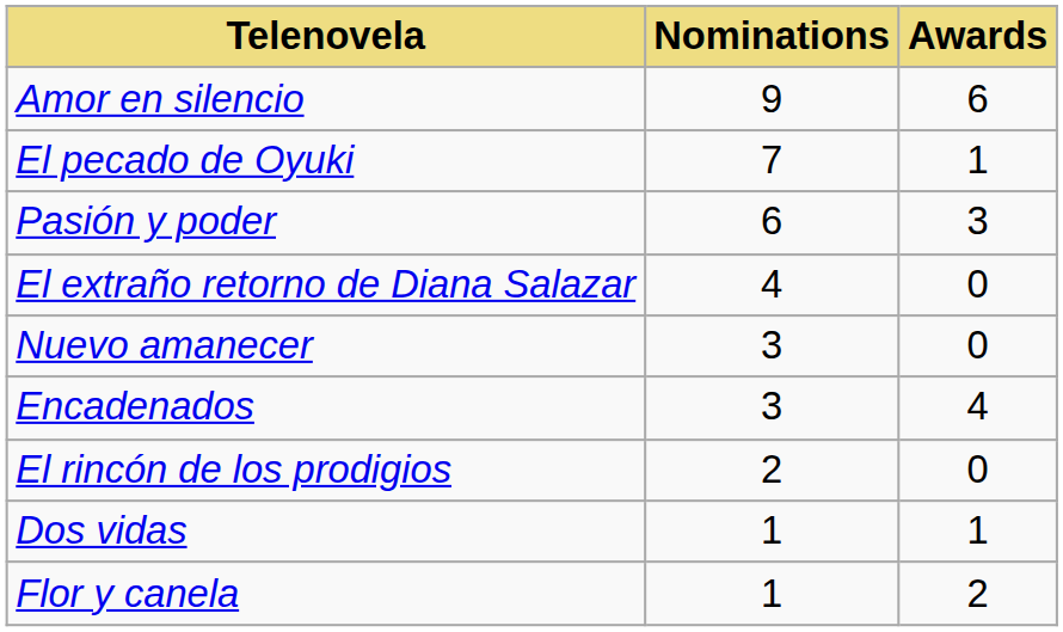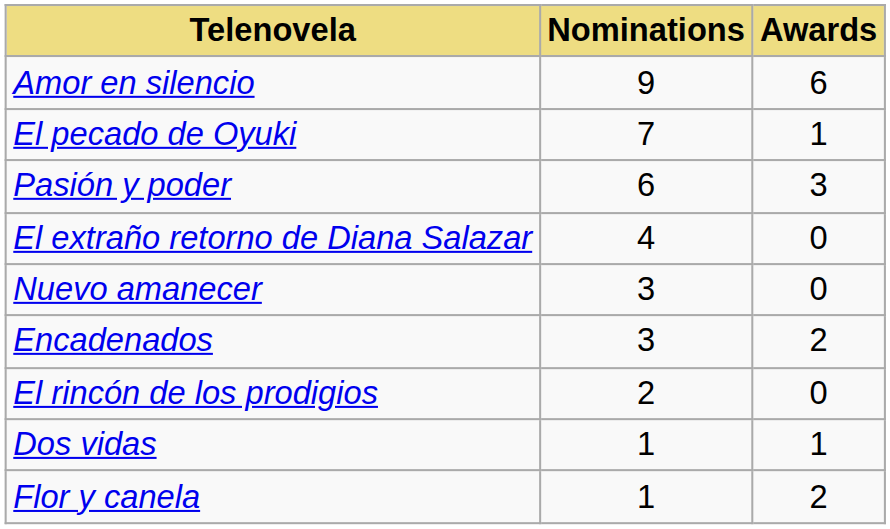 <table class="wikitable sortable" style="margin:1em auto;">
 <tr>
 <th style="background-color:#EEDD82;">Telenovela</th>
 <th style="background-color:#EEDD82;">Nominations</th>
 <th style="background-color:#EEDD82;">Awards</th>
 </tr>
 <tr>
 <td><em><a href='#'>Amor en silencio</a></em></td>
 <td style="text-align:center;">9</td>
 <td style="text-align:center;">6</td>
 </tr>
 <tr>
 <td><em><a href='#'>El pecado de Oyuki</a></em></td>
 <td style="text-align:center;">7</td>
 <td style="text-align:center;">1</td>
 </tr>
 <tr>
 <td><em><a href='#'>Pasión y poder</a></em></td>
 <td style="text-align:center;">6</td>
 <td style="text-align:center;">3</td>
 </tr>
 <tr>
 <td><em><a href='#'>El extraño retorno de Diana Salazar</a></em></td>
 <td style="text-align:center;">4</td>
 <td style="text-align:center;">0</td>
 </tr>
 <tr>
 <td><em><a href='#'>Nuevo amanecer</a></em></td>
 <td style="text-align:center;">3</td>
 <td style="text-align:center;">0</td>
 </tr>
 <tr>
 <td><em><a href='#'>Encadenados</a></em></td>
 <td style="text-align:center;">3</td>
-<td style="text-align:center;">4</td>
+<td style="text-align:center;">2</td>
 </tr>
 <tr>
 <td><em><a href='#'>El rincón de los prodigios</a></em></td>
 <td style="text-align:center;">2</td>
 <td style="text-align:center;">0</td>
 </tr>
 <tr>
 <td><em><a href='#'>Dos vidas</a></em></td>
 <td style="text-align:center;">1</td>
 <td style="text-align:center;">1</td>
 </tr>
 <tr>
 <td><em><a href='#'>Flor y canela</a></em></td>
 <td style="text-align:center;">1</td>
 <td style="text-align:center;">2</td>
 </tr>
 </table>
